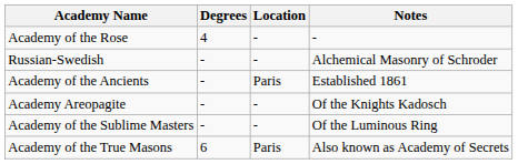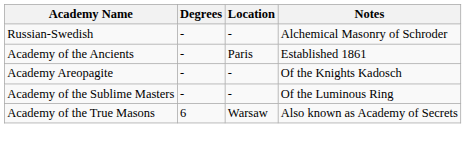 <table class="wikitable sortable">
 <tr>
 <th>Academy Name</th>
 <th>Degrees</th>
 <th>Location</th>
 <th>Notes</th>
-</tr>
-<tr>
-<td>Academy of the Rose</td>
-<td>4</td>
-<td>-</td>
-<td>-</td>
 </tr>
 <tr>
 <td>Russian-Swedish</td>
 <td>-</td>
 <td>-</td>
 <td>Alchemical Masonry of Schroder</td>
 </tr>
 <tr>
 <td>Academy of the Ancients</td>
 <td>-</td>
 <td>Paris</td>
 <td>Established 1861</td>
 </tr>
 <tr>
 <td>Academy Areopagite</td>
 <td>-</td>
 <td>-</td>
 <td>Of the Knights Kadosch</td>
 </tr>
 <tr>
 <td>Academy of the Sublime Masters</td>
 <td>-</td>
 <td>-</td>
 <td>Of the Luminous Ring</td>
 </tr>
 <tr>
 <td>Academy of the True Masons</td>
 <td>6</td>
-<td>Paris</td>
+<td>Warsaw</td>
 <td>Also known as Academy of Secrets</td>
 </tr>
 </table>
